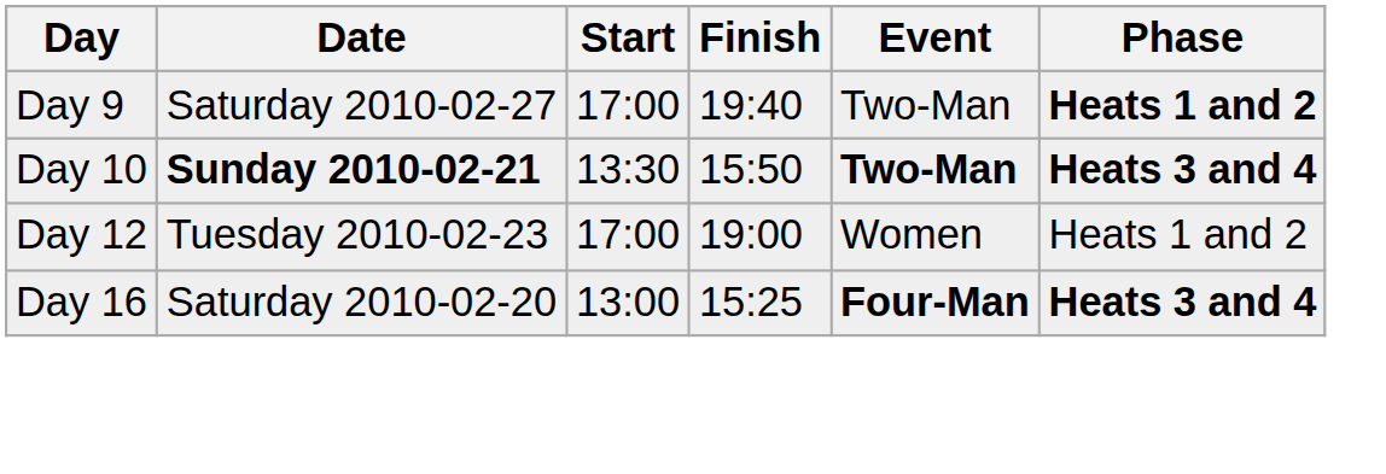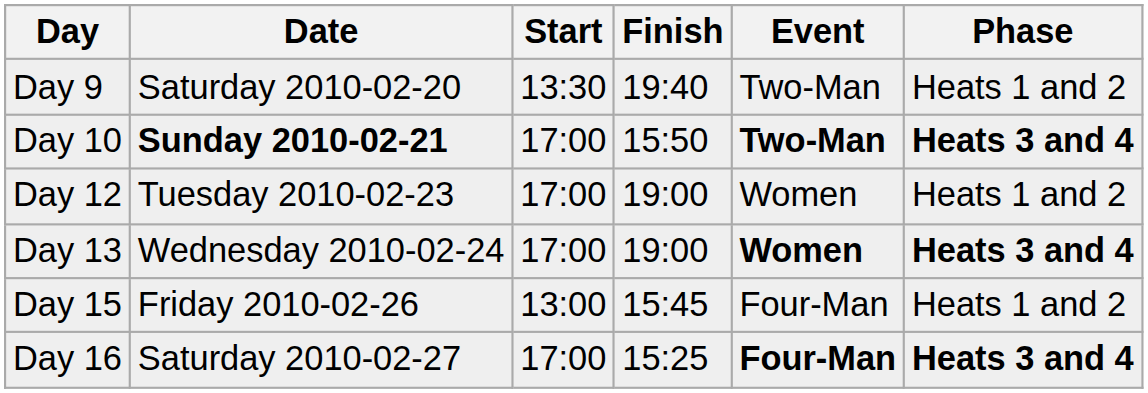 <table class="wikitable"|}>
 <tr bgcolor="#CCCCCC">
 <th>Day</th>
 <th>Date</th>
 <th>Start</th>
 <th>Finish</th>
 <th>Event</th>
 <th>Phase</th>
 </tr>
 <tr style="background:#efefef; color:black">
 <td>Day 9</td>
-<td>Saturday 2010-02-27</td>
-<td>17:00</td>
+<td>Saturday 2010-02-20</td>
+<td>13:30</td>
 <td>19:40</td>
 <td>Two-Man</td>
-<td><strong>Heats 1 and 2</strong></td>
+<td>Heats 1 and 2</td>
 </tr>
 <tr style="background:#efefef; color:black">
 <td>Day 10</td>
 <td><strong>Sunday 2010-02-21</strong></td>
-<td>13:30</td>
+<td>17:00</td>
 <td>15:50</td>
 <td><strong>Two-Man</strong></td>
 <td><strong>Heats 3 and 4</strong></td>
 </tr>
 <tr style="background:#efefef; color:black">
 <td>Day 12</td>
 <td>Tuesday 2010-02-23</td>
 <td>17:00</td>
 <td>19:00</td>
 <td>Women</td>
 <td>Heats 1 and 2</td>
 </tr>
 <tr style="background:#efefef; color:black">
+<td>Day 13</td>
+<td>Wednesday 2010-02-24</td>
+<td>17:00</td>
+<td>19:00</td>
+<td><strong>Women</strong></td>
+<td><strong>Heats 3 and 4</strong></td>
+</tr>
+<tr style="background:#efefef; color:black">
+<td>Day 15</td>
+<td>Friday 2010-02-26</td>
+<td>13:00</td>
+<td>15:45</td>
+<td>Four-Man</td>
+<td>Heats 1 and 2</td>
+</tr>
+<tr style="background:#efefef; color:black">
 <td>Day 16</td>
-<td>Saturday 2010-02-20</td>
-<td>13:00</td>
+<td>Saturday 2010-02-27</td>
+<td>17:00</td>
 <td>15:25</td>
 <td><strong>Four-Man</strong></td>
 <td><strong>Heats 3 and 4</strong></td>
 </tr>
 </table>
